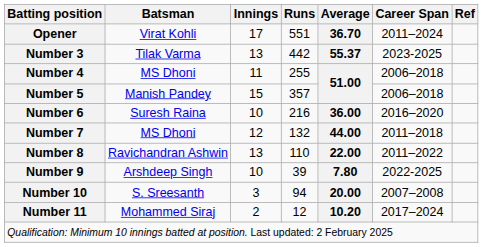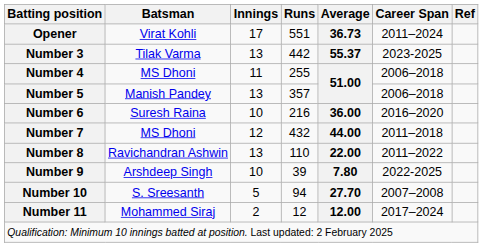 <table class="wikitable sortable" style="text-align:center;">
 <tr>
 <th scope="col">Batting position</th>
 <th scope="col">Batsman</th>
 <th scope="col">Innings</th>
 <th scope="col">Runs</th>
 <th scope="col">Average</th>
 <th scope="col">Career Span</th>
 <th scope="col">Ref</th>
 </tr>
 <tr>
 <th scope="row">Opener</th>
 <td><a href='#'>Virat Kohli</a></td>
 <td>17</td>
 <td>551</td>
-<th>36.70</th>
+<th>36.73</th>
 <td>2011–2024</td>
 <td></td>
 </tr>
 <tr>
 <th scope="row">Number 3</th>
 <td><a href='#'>Tilak Varma</a></td>
 <td>13</td>
 <td>442</td>
 <th>55.37</th>
 <td>2023-2025</td>
 <td></td>
 </tr>
 <tr>
 <th scope="row">Number 4</th>
 <td><a href='#'>MS Dhoni</a></td>
 <td>11</td>
 <td>255</td>
 <th rowspan=2>51.00</th>
 <td>2006–2018</td>
 <td></td>
 </tr>
 <tr>
 <th scope="row">Number 5</th>
 <td><a href='#'>Manish Pandey</a></td>
-<td>15</td>
+<td>13</td>
 <td>357</td>
 <td>2006–2018</td>
 <td></td>
 </tr>
 <tr>
 <th scope="row">Number 6</th>
 <td><a href='#'>Suresh Raina</a></td>
 <td>10</td>
 <td>216</td>
 <th>36.00</th>
 <td>2016–2020</td>
 <td></td>
 </tr>
 <tr>
 <th scope="row">Number 7</th>
 <td><a href='#'>MS Dhoni</a></td>
 <td>12</td>
-<td>132</td>
+<td>432</td>
 <th>44.00</th>
 <td>2011–2018</td>
 <td></td>
 </tr>
 <tr>
 <th scope="row">Number 8</th>
 <td><a href='#'>Ravichandran Ashwin</a></td>
 <td>13</td>
 <td>110</td>
 <th>22.00</th>
 <td>2011–2022</td>
 <td></td>
 </tr>
 <tr>
 <th scope="row">Number 9</th>
 <td><a href='#'>Arshdeep Singh</a></td>
 <td>10</td>
 <td>39</td>
 <th>7.80</th>
 <td>2022-2025</td>
 <td></td>
 </tr>
 <tr>
 <th scope="row">Number 10</th>
 <td><a href='#'>S. Sreesanth</a></td>
-<td>3</td>
+<td>5</td>
 <td>94</td>
-<th>20.00</th>
+<th>27.70</th>
 <td>2007–2008</td>
 <td></td>
 </tr>
 <tr>
 <th scope="row">Number 11</th>
 <td><a href='#'>Mohammed Siraj</a></td>
 <td>2</td>
 <td>12</td>
-<th>10.20</th>
+<th>12.00</th>
 <td>2017–2024</td>
 <td></td>
 </tr>
 <tr class="sortbottom">
 <td colspan="8" style="text-align:left;"><small><em>Qualification: Minimum 10 innings batted at position.</em> Last updated: 2 February 2025</small></td>
 </tr>
 </table>
